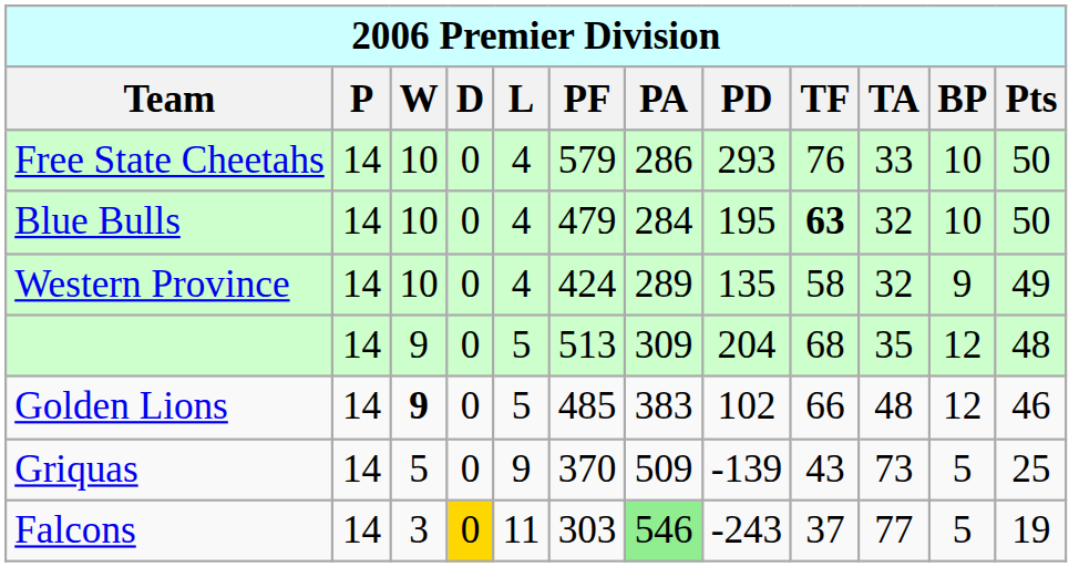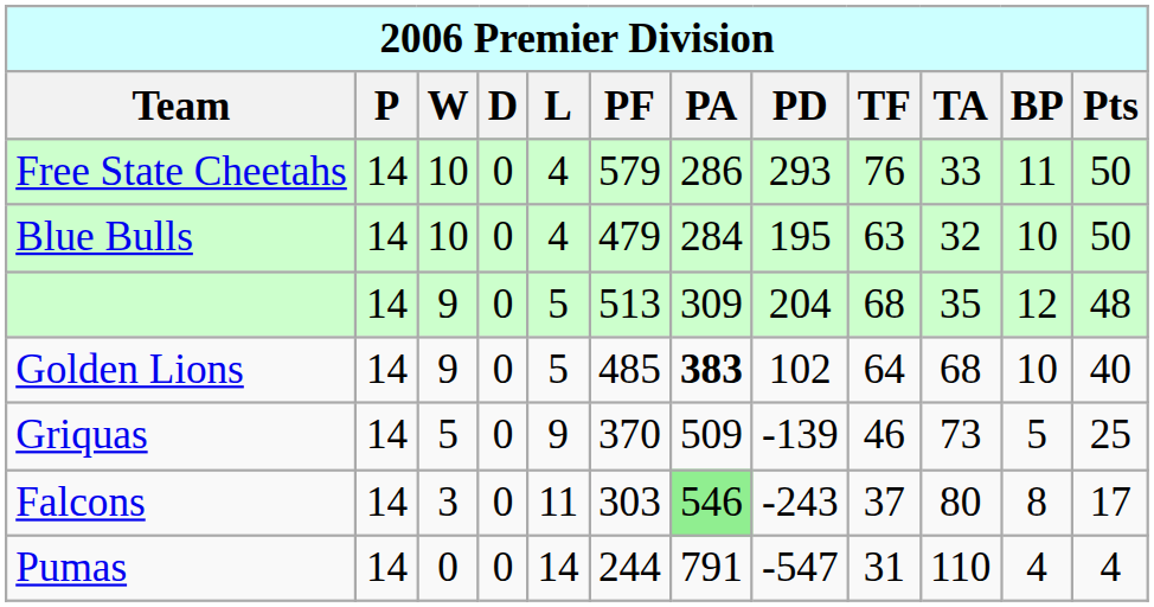 <table class="wikitable">
 <tr bgcolor="#ccffff">
 <td colspan="12" align="center"><strong>2006 Premier Division</strong></td>
 </tr>
 <tr bgcolor="#efefef">
 <th>Team</th>
 <th>P</th>
 <th>W</th>
 <th>D</th>
 <th>L</th>
 <th>PF</th>
 <th>PA</th>
 <th>PD</th>
 <th>TF</th>
 <th>TA</th>
 <th>BP</th>
 <th>Pts</th>
 </tr>
 <tr align="center" bgcolor="#ccffcc">
 <td align="left"><a href='#'>Free State Cheetahs</a></td>
 <td>14</td>
 <td>10</td>
 <td>0</td>
 <td>4</td>
 <td>579</td>
 <td>286</td>
 <td>293</td>
 <td>76</td>
 <td>33</td>
-<td>10</td>
+<td>11</td>
 <td>50</td>
 </tr>
 <tr align="center" bgcolor="#ccffcc">
 <td align="left"><a href='#'>Blue Bulls</a></td>
 <td>14</td>
 <td>10</td>
 <td>0</td>
 <td>4</td>
 <td>479</td>
 <td>284</td>
 <td>195</td>
-<td><strong>63</strong></td>
+<td>63</td>
 <td>32</td>
 <td>10</td>
 <td>50</td>
-</tr>
-<tr align="center" bgcolor="#ccffcc">
-<td align="left"><a href='#'>Western Province</a></td>
-<td>14</td>
-<td>10</td>
-<td>0</td>
-<td>4</td>
-<td>424</td>
-<td>289</td>
-<td>135</td>
-<td>58</td>
-<td>32</td>
-<td>9</td>
-<td>49</td>
 </tr>
 <tr align="center" bgcolor="#ccffcc">
 <td align="left"></td>
 <td>14</td>
 <td>9</td>
 <td>0</td>
 <td>5</td>
 <td>513</td>
 <td>309</td>
 <td>204</td>
 <td>68</td>
 <td>35</td>
 <td>12</td>
 <td>48</td>
 </tr>
 <tr align="center">
 <td align="left"><a href='#'>Golden Lions</a></td>
 <td>14</td>
-<td><strong>9</strong></td>
+<td>9</td>
 <td>0</td>
 <td>5</td>
 <td>485</td>
-<td>383</td>
+<td><strong>383</strong></td>
 <td>102</td>
-<td>66</td>
-<td>48</td>
-<td>12</td>
-<td>46</td>
+<td>64</td>
+<td>68</td>
+<td>10</td>
+<td>40</td>
 </tr>
 <tr align="center">
 <td align="left"><a href='#'>Griquas</a></td>
 <td>14</td>
 <td>5</td>
 <td>0</td>
 <td>9</td>
 <td>370</td>
 <td>509</td>
 <td>-139</td>
-<td>43</td>
+<td>46</td>
 <td>73</td>
 <td>5</td>
 <td>25</td>
 </tr>
 <tr align="center">
 <td align="left"><a href='#'>Falcons</a></td>
 <td>14</td>
 <td>3</td>
-<td style="background: gold;">0</td>
+<td>0</td>
 <td>11</td>
 <td>303</td>
 <td style="background: lightgreen;">546</td>
 <td>-243</td>
 <td>37</td>
-<td>77</td>
-<td>5</td>
-<td>19</td>
+<td>80</td>
+<td>8</td>
+<td>17</td>
+</tr>
+<tr align="center">
+<td align="left"><a href='#'>Pumas</a></td>
+<td>14</td>
+<td>0</td>
+<td>0</td>
+<td>14</td>
+<td>244</td>
+<td>791</td>
+<td>-547</td>
+<td>31</td>
+<td>110</td>
+<td>4</td>
+<td>4</td>
 </tr>
 </table>
